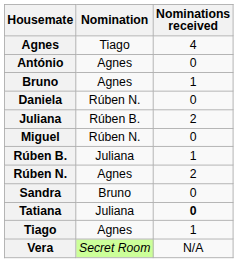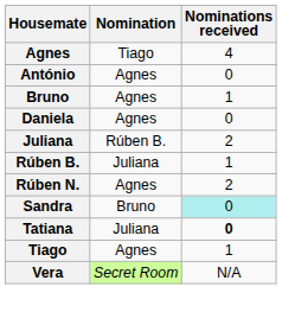 <table class="wikitable" style="text-align:center; font-size:90%; line-height:15px;">
 <tr>
 <th>Housemate</th>
 <th>Nomination</th>
 <th>Nominations<br>received</th>
 </tr>
 <tr>
 <th>Agnes</th>
 <td>Tiago</td>
 <td>4</td>
 </tr>
 <tr>
 <th>António</th>
 <td>Agnes</td>
 <td>0</td>
 </tr>
 <tr>
 <th>Bruno</th>
 <td>Agnes</td>
 <td>1</td>
 </tr>
 <tr>
 <th>Daniela</th>
-<td>Rúben N.</td>
+<td>Agnes</td>
 <td>0</td>
 </tr>
 <tr>
 <th>Juliana</th>
 <td>Rúben B.</td>
 <td>2</td>
-</tr>
-<tr>
-<th>Miguel</th>
-<td>Rúben N.</td>
-<td>0</td>
 </tr>
 <tr>
 <th>Rúben B.</th>
 <td>Juliana</td>
 <td>1</td>
 </tr>
 <tr>
 <th>Rúben N.</th>
 <td>Agnes</td>
 <td>2</td>
 </tr>
 <tr>
 <th>Sandra</th>
 <td>Bruno</td>
-<td>0</td>
+<td style="background: paleturquoise;">0</td>
 </tr>
 <tr>
 <th>Tatiana</th>
 <td>Juliana</td>
 <td><strong>0</strong></td>
 </tr>
 <tr>
 <th>Tiago</th>
 <td>Agnes</td>
 <td>1</td>
 </tr>
 <tr>
 <th>Vera</th>
 <td bgcolor="CCFF99"><em>Secret Room</em></td>
 <td>N/A</td>
 </tr>
 </table>
